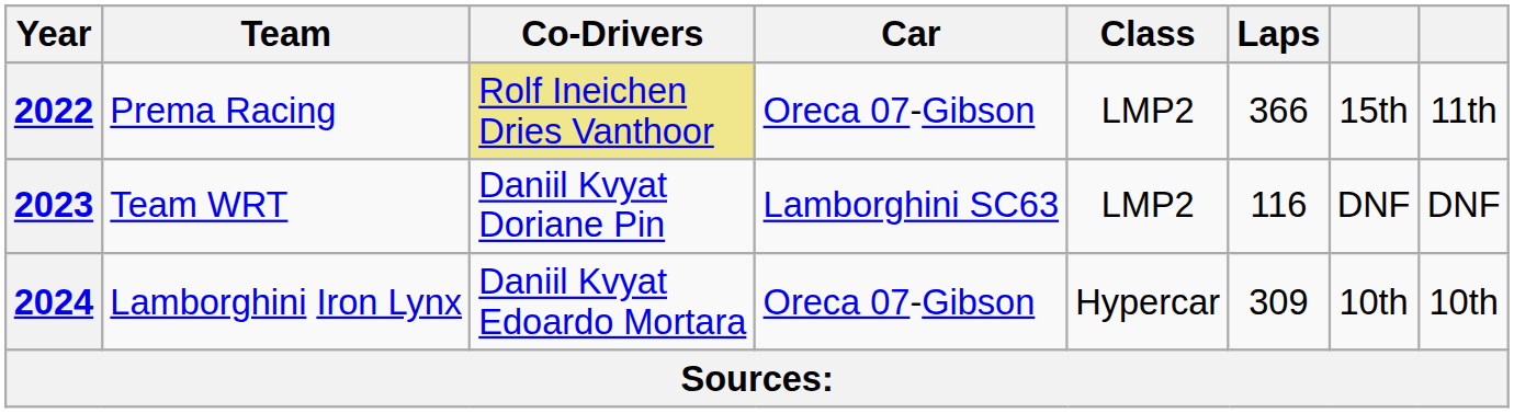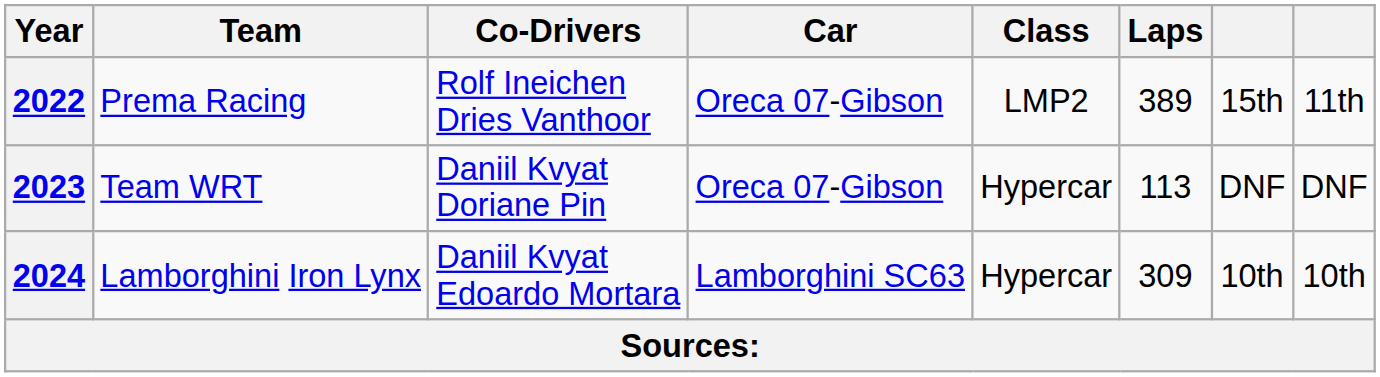 <table class="wikitable" style="text-align:center; font-size:90%">
 <tr>
 <th>Year</th>
 <th>Team</th>
 <th>Co-Drivers</th>
 <th>Car</th>
 <th>Class</th>
 <th>Laps</th>
 <th></th>
 <th></th>
 </tr>
 <tr>
 <th><a href='#'>2022</a></th>
 <td align="left"> <a href='#'>Prema Racing</a></td>
-<td align="left" style="background: khaki;"> <a href='#'>Rolf Ineichen</a><br> <a href='#'>Dries Vanthoor</a></td>
+<td align="left"> <a href='#'>Rolf Ineichen</a><br> <a href='#'>Dries Vanthoor</a></td>
 <td align="left"><a href='#'>Oreca 07</a>-<a href='#'>Gibson</a></td>
 <td>LMP2</td>
-<td>366</td>
+<td>389</td>
 <td>15th</td>
 <td>11th</td>
 </tr>
 <tr>
 <th><a href='#'>2023</a></th>
 <td align="left"> <a href='#'>Team WRT</a></td>
 <td align="left"> <a href='#'>Daniil Kvyat</a><br> <a href='#'>Doriane Pin</a></td>
-<td align="left"><a href='#'>Lamborghini SC63</a></td>
-<td>LMP2</td>
-<td>116</td>
+<td align="left"><a href='#'>Oreca 07</a>-<a href='#'>Gibson</a></td>
+<td>Hypercar</td>
+<td>113</td>
 <td>DNF</td>
 <td>DNF</td>
 </tr>
 <tr>
 <th><a href='#'>2024</a></th>
 <td align="left"> <a href='#'>Lamborghini</a> <a href='#'>Iron Lynx</a></td>
 <td align="left"> <a href='#'>Daniil Kvyat</a><br> <a href='#'>Edoardo Mortara</a></td>
-<td align="left"><a href='#'>Oreca 07</a>-<a href='#'>Gibson</a></td>
+<td align="left"><a href='#'>Lamborghini SC63</a></td>
 <td>Hypercar</td>
 <td>309</td>
 <td>10th</td>
 <td>10th</td>
 </tr>
 <tr>
 <th colspan="8">Sources:</th>
 </tr>
 </table>
